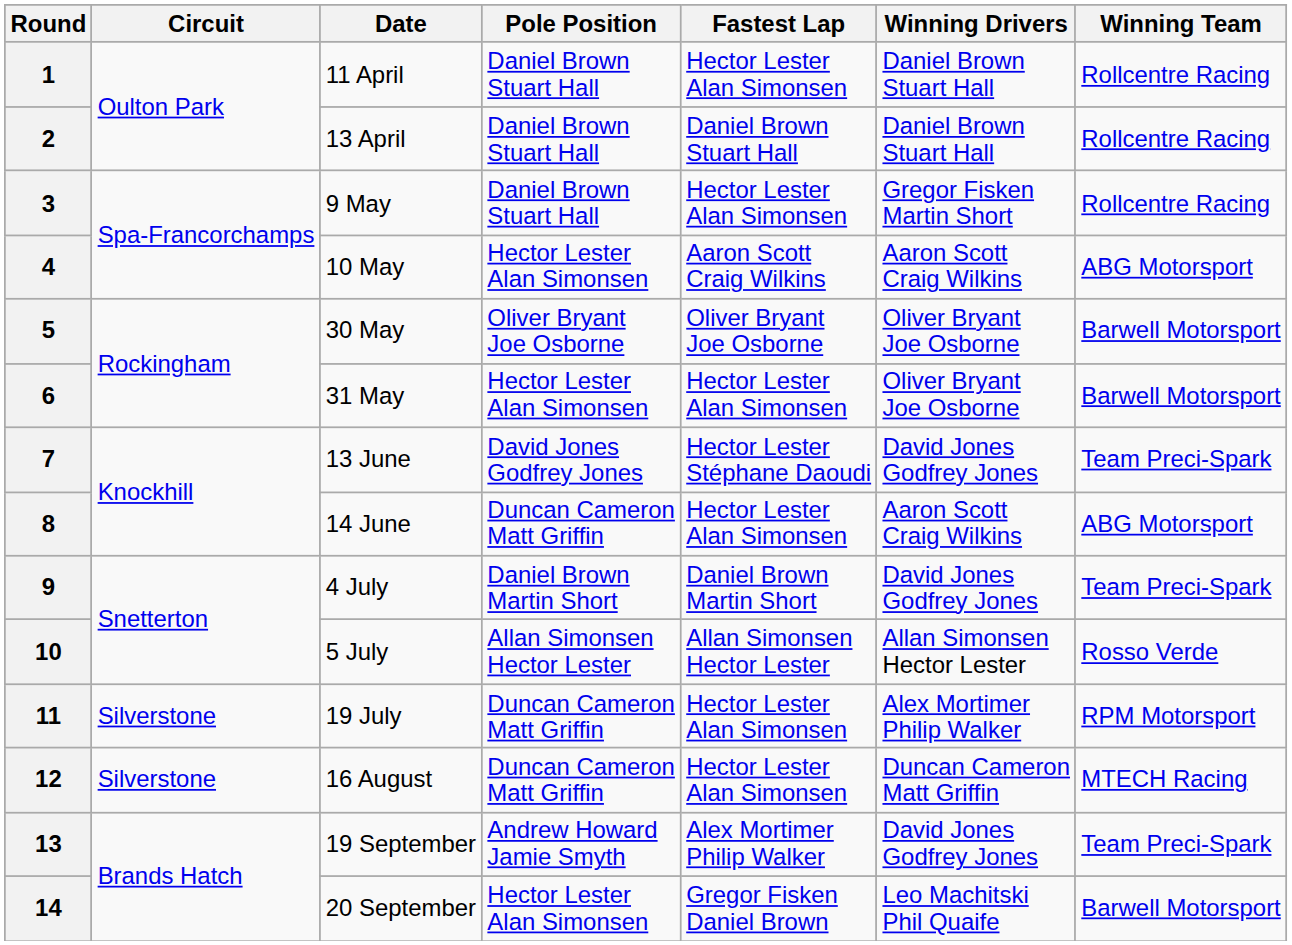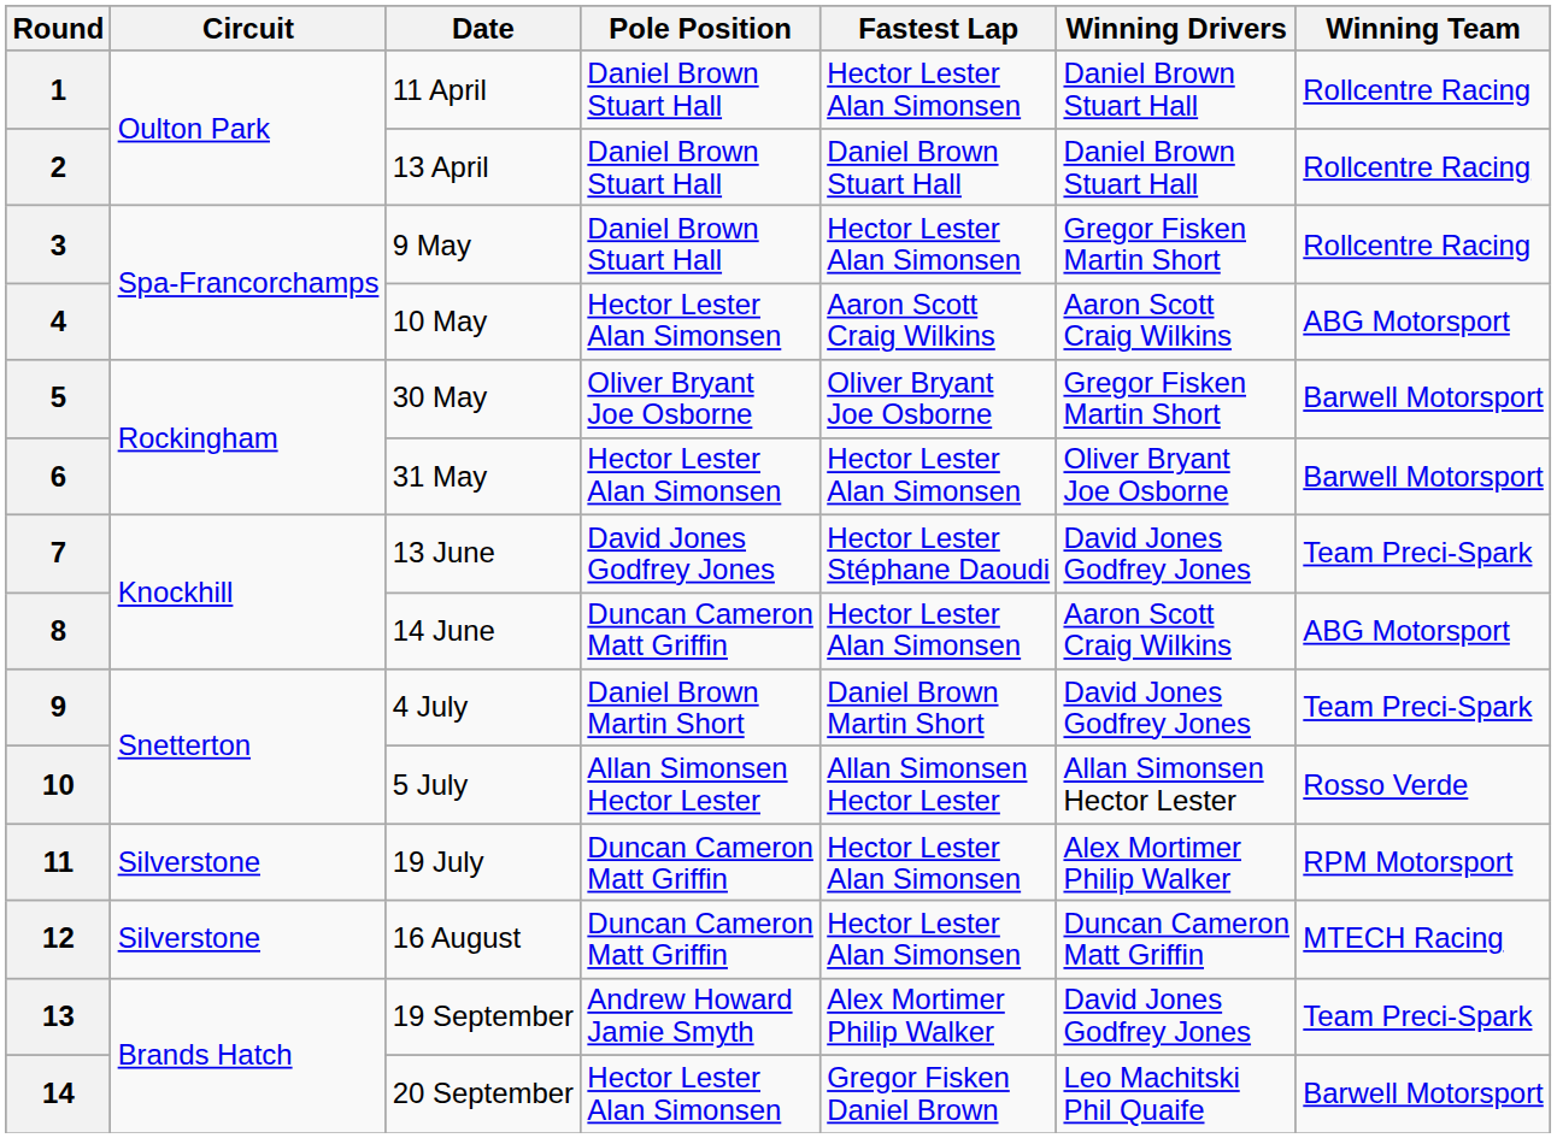 <table class="wikitable" style="font-size:85%">
 <tr>
 <th>Round</th>
 <th>Circuit</th>
 <th>Date</th>
 <th>Pole Position</th>
 <th>Fastest Lap</th>
 <th>Winning Drivers</th>
 <th>Winning Team</th>
 </tr>
 <tr>
 <th>1</th>
 <td rowspan=2> <a href='#'>Oulton Park</a></td>
 <td>11 April</td>
 <td> <a href='#'>Daniel Brown</a><br> <a href='#'>Stuart Hall</a></td>
 <td> <a href='#'>Hector Lester</a><br> <a href='#'>Alan Simonsen</a></td>
 <td> <a href='#'>Daniel Brown</a><br> <a href='#'>Stuart Hall</a></td>
 <td><a href='#'>Rollcentre Racing</a></td>
 </tr>
 <tr>
 <th>2</th>
 <td>13 April</td>
 <td> <a href='#'>Daniel Brown</a><br> <a href='#'>Stuart Hall</a></td>
 <td> <a href='#'>Daniel Brown</a><br> <a href='#'>Stuart Hall</a></td>
 <td> <a href='#'>Daniel Brown</a><br> <a href='#'>Stuart Hall</a></td>
 <td><a href='#'>Rollcentre Racing</a></td>
 </tr>
 <tr>
 <th>3</th>
 <td rowspan=2> <a href='#'>Spa-Francorchamps</a></td>
 <td>9 May</td>
 <td> <a href='#'>Daniel Brown</a><br> <a href='#'>Stuart Hall</a></td>
 <td> <a href='#'>Hector Lester</a><br> <a href='#'>Alan Simonsen</a></td>
 <td> <a href='#'>Gregor Fisken</a><br> <a href='#'>Martin Short</a></td>
 <td><a href='#'>Rollcentre Racing</a></td>
 </tr>
 <tr>
 <th>4</th>
 <td>10 May</td>
 <td> <a href='#'>Hector Lester</a><br> <a href='#'>Alan Simonsen</a></td>
 <td> <a href='#'>Aaron Scott</a><br> <a href='#'>Craig Wilkins</a></td>
 <td> <a href='#'>Aaron Scott</a><br> <a href='#'>Craig Wilkins</a></td>
 <td><a href='#'>ABG Motorsport</a></td>
 </tr>
 <tr>
 <th>5</th>
 <td rowspan=2> <a href='#'>Rockingham</a></td>
 <td>30 May</td>
 <td> <a href='#'>Oliver Bryant</a><br> <a href='#'>Joe Osborne</a></td>
 <td> <a href='#'>Oliver Bryant</a><br> <a href='#'>Joe Osborne</a></td>
-<td> <a href='#'>Oliver Bryant</a><br> <a href='#'>Joe Osborne</a></td>
+<td> <a href='#'>Gregor Fisken</a><br> <a href='#'>Martin Short</a></td>
 <td><a href='#'>Barwell Motorsport</a></td>
 </tr>
 <tr>
 <th>6</th>
 <td>31 May</td>
 <td> <a href='#'>Hector Lester</a><br> <a href='#'>Alan Simonsen</a></td>
 <td> <a href='#'>Hector Lester</a><br> <a href='#'>Alan Simonsen</a></td>
 <td> <a href='#'>Oliver Bryant</a><br> <a href='#'>Joe Osborne</a></td>
 <td><a href='#'>Barwell Motorsport</a></td>
 </tr>
 <tr>
 <th>7</th>
 <td rowspan=2> <a href='#'>Knockhill</a></td>
 <td>13 June</td>
 <td> <a href='#'>David Jones</a><br> <a href='#'>Godfrey Jones</a></td>
 <td> <a href='#'>Hector Lester</a><br> <a href='#'>Stéphane Daoudi</a></td>
 <td> <a href='#'>David Jones</a><br> <a href='#'>Godfrey Jones</a></td>
 <td><a href='#'>Team Preci-Spark</a></td>
 </tr>
 <tr>
 <th>8</th>
 <td>14 June</td>
 <td> <a href='#'>Duncan Cameron</a><br> <a href='#'>Matt Griffin</a></td>
 <td> <a href='#'>Hector Lester</a><br> <a href='#'>Alan Simonsen</a></td>
 <td> <a href='#'>Aaron Scott</a><br> <a href='#'>Craig Wilkins</a></td>
 <td><a href='#'>ABG Motorsport</a></td>
 </tr>
 <tr>
 <th>9</th>
 <td rowspan=2> <a href='#'>Snetterton</a></td>
 <td>4 July</td>
 <td> <a href='#'>Daniel Brown</a><br> <a href='#'>Martin Short</a></td>
 <td> <a href='#'>Daniel Brown</a><br> <a href='#'>Martin Short</a></td>
 <td> <a href='#'>David Jones</a><br> <a href='#'>Godfrey Jones</a></td>
 <td><a href='#'>Team Preci-Spark</a></td>
 </tr>
 <tr>
 <th>10</th>
 <td>5 July</td>
 <td> <a href='#'>Allan Simonsen</a><br> <a href='#'>Hector Lester</a></td>
 <td> <a href='#'>Allan Simonsen</a><br> <a href='#'>Hector Lester</a></td>
 <td> <a href='#'>Allan Simonsen</a><br> Hector Lester</td>
 <td><a href='#'>Rosso Verde</a></td>
 </tr>
 <tr>
 <th>11</th>
 <td> <a href='#'>Silverstone</a></td>
 <td>19 July</td>
 <td> <a href='#'>Duncan Cameron</a><br> <a href='#'>Matt Griffin</a></td>
 <td> <a href='#'>Hector Lester</a><br> <a href='#'>Alan Simonsen</a></td>
 <td> <a href='#'>Alex Mortimer</a><br> <a href='#'>Philip Walker</a></td>
 <td><a href='#'>RPM Motorsport</a></td>
 </tr>
 <tr>
 <th>12</th>
 <td> <a href='#'>Silverstone</a></td>
 <td>16 August</td>
 <td> <a href='#'>Duncan Cameron</a><br> <a href='#'>Matt Griffin</a></td>
 <td> <a href='#'>Hector Lester</a><br> <a href='#'>Alan Simonsen</a></td>
 <td> <a href='#'>Duncan Cameron</a><br> <a href='#'>Matt Griffin</a></td>
 <td><a href='#'>MTECH Racing</a></td>
 </tr>
 <tr>
 <th>13</th>
 <td rowspan=2> <a href='#'>Brands Hatch</a></td>
 <td>19 September</td>
 <td> <a href='#'>Andrew Howard</a><br> <a href='#'>Jamie Smyth</a></td>
 <td> <a href='#'>Alex Mortimer</a><br> <a href='#'>Philip Walker</a></td>
 <td> <a href='#'>David Jones</a><br> <a href='#'>Godfrey Jones</a></td>
 <td><a href='#'>Team Preci-Spark</a></td>
 </tr>
 <tr>
 <th>14</th>
 <td>20 September</td>
 <td> <a href='#'>Hector Lester</a><br> <a href='#'>Alan Simonsen</a></td>
 <td> <a href='#'>Gregor Fisken</a><br> <a href='#'>Daniel Brown</a></td>
 <td> <a href='#'>Leo Machitski</a><br> <a href='#'>Phil Quaife</a></td>
 <td><a href='#'>Barwell Motorsport</a></td>
 </tr>
 </table>
